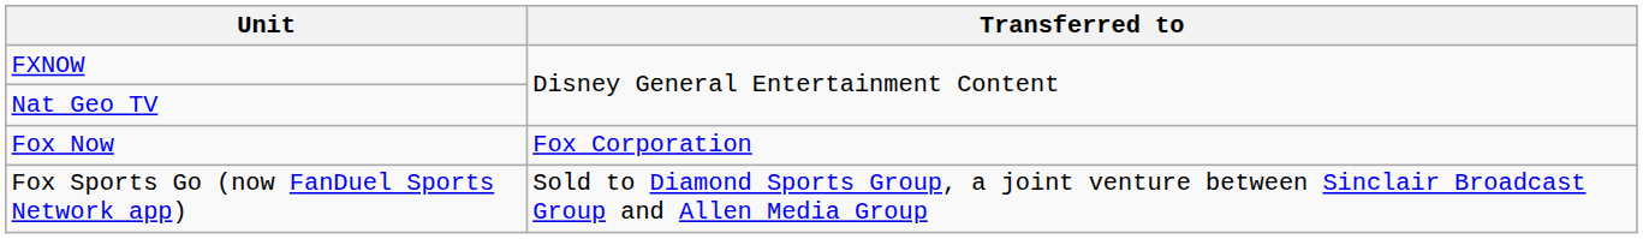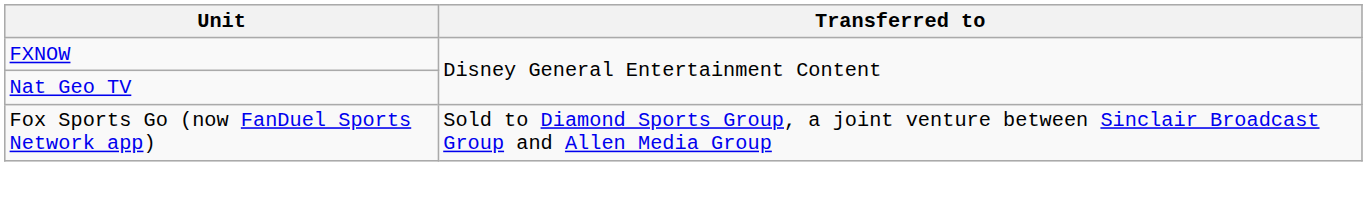 <table class="wikitable">
 <tr>
 <th>Unit</th>
 <th>Transferred to</th>
 </tr>
 <tr>
 <td><a href='#'>FXNOW</a></td>
 <td rowspan="2">Disney General Entertainment Content</td>
 </tr>
 <tr>
 <td><a href='#'>Nat Geo TV</a></td>
 </tr>
 <tr>
-<td><a href='#'>Fox Now</a></td>
-<td><a href='#'>Fox Corporation</a></td>
-</tr>
-<tr>
 <td>Fox Sports Go (now <a href='#'>FanDuel Sports Network app</a>)</td>
 <td>Sold to <a href='#'>Diamond Sports Group</a>, a joint venture between <a href='#'>Sinclair Broadcast Group</a> and <a href='#'>Allen Media Group</a></td>
 </tr>
 </table>
